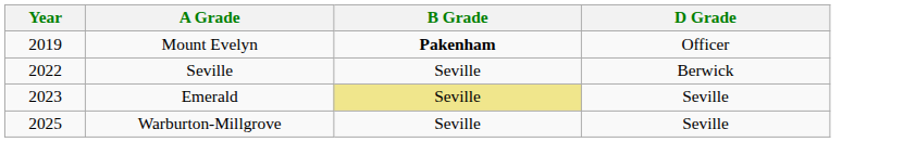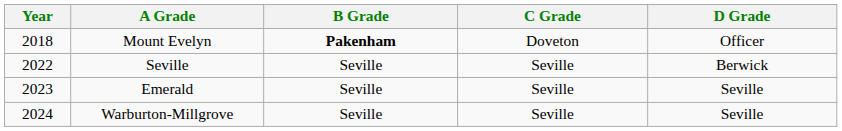 <table class="wikitable">
 <tr>
 <th style="color:green" width="70">Year</th>
 <th style="color:green" width="230">A Grade</th>
 <th style="color:green" width="230">B Grade</th>
+<th style="color:green" width="230">C Grade</th>
 <th style="color:green" width="230">D Grade</th>
 </tr>
 <tr>
-<td align="center">2019</td>
+<td align="center">2018</td>
 <td align="center">Mount Evelyn</td>
 <td align="center"><strong>Pakenham</strong></td>
+<td align="center">Doveton</td>
 <td align="center">Officer</td>
 </tr>
 <tr>
 <td align="center">2022</td>
+<td align="center">Seville</td>
 <td align="center">Seville</td>
 <td align="center">Seville</td>
 <td align="center">Berwick</td>
 </tr>
 <tr>
 <td align="center">2023</td>
 <td align="center">Emerald</td>
-<td align="center" style="background: khaki;">Seville</td>
+<td align="center">Seville</td>
+<td align="center">Seville</td>
 <td align="center">Seville</td>
 </tr>
 <tr>
-<td align="center">2025</td>
+<td align="center">2024</td>
 <td align="center">Warburton-Millgrove</td>
+<td align="center">Seville</td>
 <td align="center">Seville</td>
 <td align="center">Seville</td>
 </tr>
 </table>
